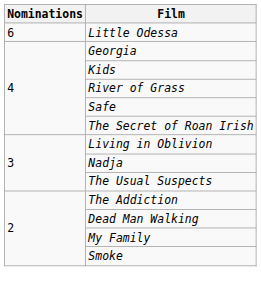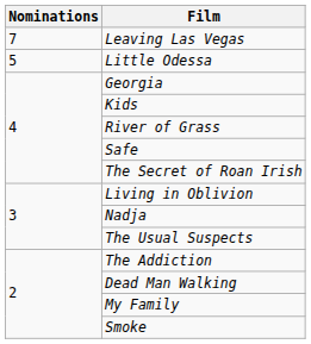 <table class="wikitable">
 <tr>
 <th>Nominations</th>
 <th>Film</th>
 </tr>
 <tr>
-<td>6</td>
+<td>7</td>
+<td><em>Leaving Las Vegas</em></td>
+</tr>
+<tr>
+<td>5</td>
 <td><em>Little Odessa</em></td>
 </tr>
 <tr>
 <td rowspan ="5">4</td>
 <td><em>Georgia</em></td>
 </tr>
 <tr>
 <td><em>Kids</em></td>
 </tr>
 <tr>
 <td><em>River of Grass</em></td>
 </tr>
 <tr>
 <td><em>Safe</em></td>
 </tr>
 <tr>
 <td><em>The Secret of Roan Irish</em></td>
 </tr>
 <tr>
 <td rowspan ="3">3</td>
 <td><em>Living in Oblivion</em></td>
 </tr>
 <tr>
 <td><em>Nadja</em></td>
 </tr>
 <tr>
 <td><em>The Usual Suspects</em></td>
 </tr>
 <tr>
 <td rowspan ="4">2</td>
 <td><em>The Addiction</em></td>
 </tr>
 <tr>
 <td><em>Dead Man Walking</em></td>
 </tr>
 <tr>
 <td><em>My Family</em></td>
 </tr>
 <tr>
 <td><em>Smoke</em></td>
 </tr>
 </table>
